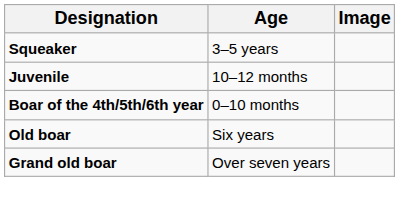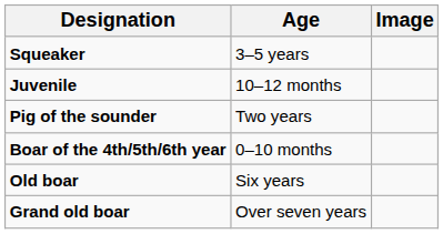 <table class="wikitable collapsed" cellpadding="5">
 <tr>
 <th>Designation</th>
 <th>Age</th>
 <th>Image</th>
 </tr>
 <tr>
 <td><small><strong>Squeaker</strong></small></td>
 <td><small>3–5 years</small></td>
 <td></td>
 </tr>
 <tr>
 <td><small><strong>Juvenile</strong></small></td>
 <td><small>10–12 months</small></td>
+<td></td>
+</tr>
+<tr>
+<td><small><strong>Pig of the sounder</strong></small></td>
+<td><small>Two years</small></td>
 <td></td>
 </tr>
 <tr>
 <td><small><strong>Boar of the 4th/5th/6th year</strong></small></td>
 <td><small>0–10 months</small></td>
 <td></td>
 </tr>
 <tr>
 <td><small><strong>Old boar</strong></small></td>
 <td><small>Six years</small></td>
 <td></td>
 </tr>
 <tr>
 <td><small><strong>Grand old boar</strong></small></td>
 <td><small>Over seven years</small></td>
 <td></td>
 </tr>
 </table>
